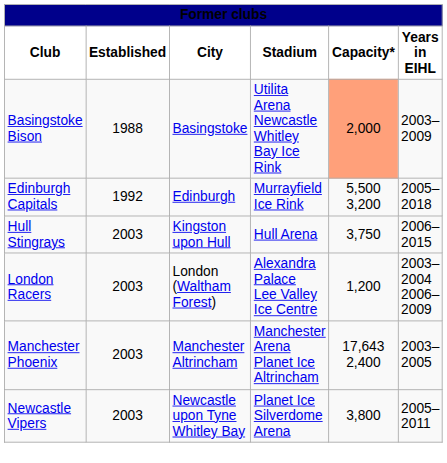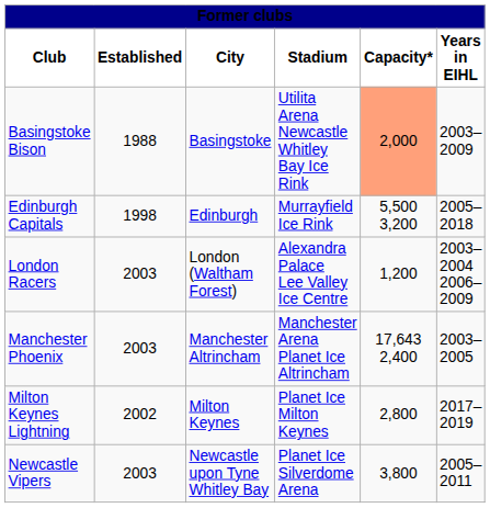 <table class="wikitable" style="width: 57%">
 <tr>
 <td colspan="6" style="background:darkblue; text-align:center;"><strong><span>Former clubs</span></strong></td>
 </tr>
 <tr>
 <th style="background:white; width:22%">Club</th>
 <th style="background:white; width:8%">Established</th>
 <th style="background:white; width:22%">City</th>
 <th style="background:white; width:22%">Stadium</th>
 <th style="background:white; width:8%">Capacity*</th>
 <th style="background:white; width:10%">Years in EIHL</th>
 </tr>
 <tr>
 <td><a href='#'>Basingstoke Bison</a></td>
 <td align="center">1988</td>
 <td><a href='#'>Basingstoke</a></td>
 <td><a href='#'>Utilita Arena Newcastle</a><br><a href='#'>Whitley Bay Ice Rink</a></td>
 <td align="center" style="background: lightsalmon;">2,000</td>
 <td>2003–2009</td>
 </tr>
 <tr>
 <td><a href='#'>Edinburgh Capitals</a></td>
-<td align="center">1992</td>
+<td align="center">1998</td>
 <td><a href='#'>Edinburgh</a></td>
 <td><a href='#'>Murrayfield Ice Rink</a></td>
 <td align="center">5,500<br>3,200</td>
 <td>2005–2018</td>
-</tr>
-<tr>
-<td><a href='#'>Hull Stingrays</a></td>
-<td align="center">2003</td>
-<td><a href='#'>Kingston upon Hull</a></td>
-<td><a href='#'>Hull Arena</a></td>
-<td align="center">3,750</td>
-<td>2006–2015</td>
 </tr>
 <tr>
 <td><a href='#'>London Racers</a></td>
 <td align="center">2003</td>
 <td>London (<a href='#'>Waltham Forest</a>)</td>
 <td><a href='#'>Alexandra Palace</a><br><a href='#'>Lee Valley Ice Centre</a></td>
 <td align="center">1,200</td>
 <td>2003–2004<br>2006–2009</td>
 </tr>
 <tr>
 <td><a href='#'>Manchester Phoenix</a></td>
 <td align="center">2003</td>
 <td><a href='#'>Manchester</a><br><a href='#'>Altrincham</a></td>
 <td><a href='#'>Manchester Arena</a><br><a href='#'>Planet Ice Altrincham</a></td>
 <td align="center">17,643<br>2,400</td>
 <td>2003–2005</td>
 </tr>
 <tr>
+<td><a href='#'>Milton Keynes Lightning</a></td>
+<td align="center">2002</td>
+<td><a href='#'>Milton Keynes</a></td>
+<td><a href='#'>Planet Ice Milton Keynes</a></td>
+<td align="center">2,800</td>
+<td>2017–2019</td>
+</tr>
+<tr>
 <td><a href='#'>Newcastle Vipers</a></td>
 <td align="center">2003</td>
 <td><a href='#'>Newcastle upon Tyne</a><br><a href='#'>Whitley Bay</a></td>
 <td><a href='#'>Planet Ice Silverdome Arena</a></td>
 <td align="center">3,800</td>
 <td>2005–2011</td>
 </tr>
 </table>
